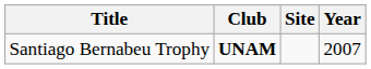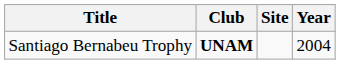 <table class="wikitable">
 <tr>
 <th>Title</th>
 <th>Club</th>
 <th>Site</th>
 <th>Year</th>
 </tr>
 <tr>
 <td>Santiago Bernabeu Trophy</td>
 <td><strong>UNAM</strong></td>
 <td></td>
-<td>2007</td>
+<td>2004</td>
 </tr>
 </table>
